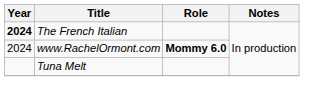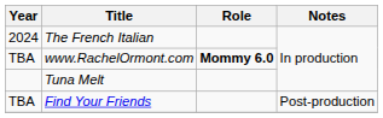 <table class="wikitable sortable">
 <tr>
 <th>Year</th>
 <th>Title</th>
 <th>Role</th>
 <th class="unsortable">Notes</th>
 </tr>
 <tr>
-<td><strong>2024</strong></td>
+<td>2024</td>
 <td><em>The French Italian</em></td>
 <td></td>
 <td rowspan="3">In production</td>
 </tr>
 <tr>
-<td>2024</td>
+<td>TBA</td>
 <td><em>www.RachelOrmont.com</em></td>
 <td><strong>Mommy 6.0</strong></td>
 </tr>
 <tr>
 <td></td>
 <td><em>Tuna Melt</em></td>
 <td></td>
 </tr>
 <tr>
+<td>TBA</td>
+<td><em><a href='#'>Find Your Friends</a></em></td>
+<td></td>
+<td>Post-production</td>
+</tr>
+<tr>
 </tr>
 </table>
